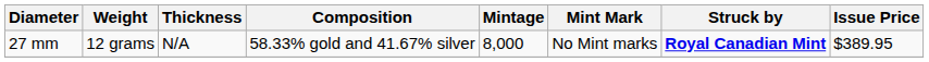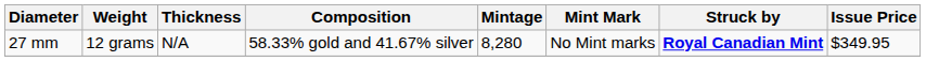 <table class="wikitable">
 <tr>
 <th>Diameter</th>
 <th>Weight</th>
 <th>Thickness</th>
 <th>Composition</th>
 <th>Mintage</th>
 <th>Mint Mark</th>
 <th>Struck by</th>
 <th>Issue Price</th>
 </tr>
 <tr>
 <td>27 mm</td>
 <td>12 grams</td>
 <td>N/A</td>
 <td>58.33% gold and 41.67% silver</td>
-<td>8,000</td>
+<td>8,280</td>
 <td>No Mint marks</td>
 <td><strong><a href='#'>Royal Canadian Mint</a></strong></td>
-<td>$389.95</td>
+<td>$349.95</td>
 </tr>
 <tr>
 </tr>
 </table>
